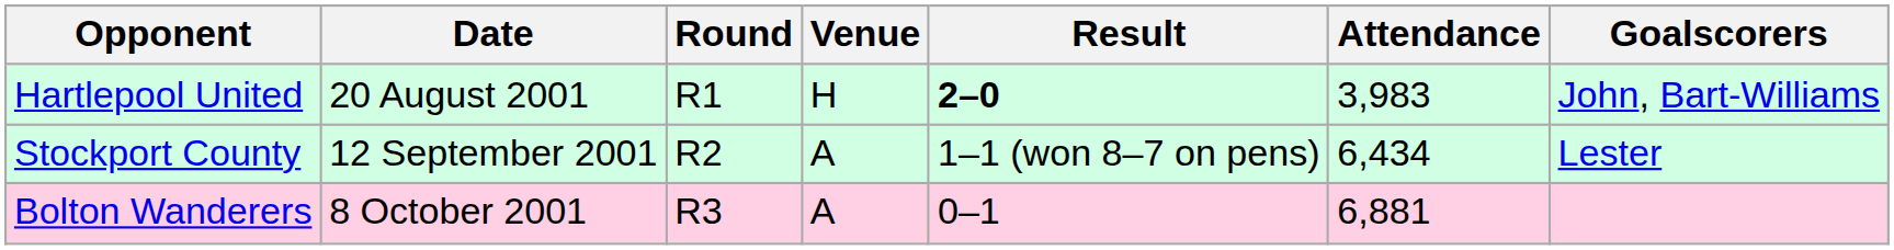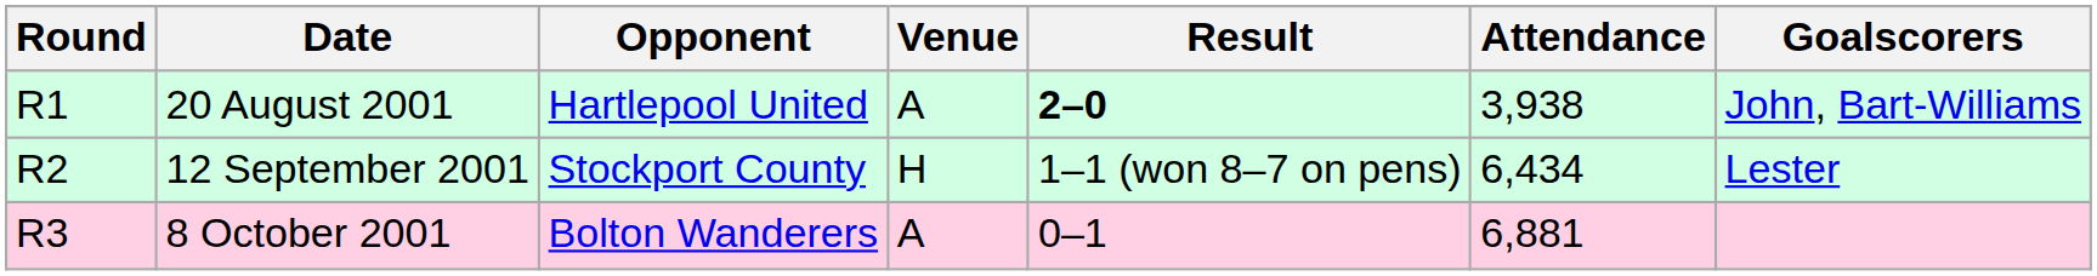 <table class="wikitable">
 <tr>
+<th>Round</th>
+<th>Date</th>
 <th>Opponent</th>
-<th>Date</th>
-<th>Round</th>
 <th>Venue</th>
 <th>Result</th>
 <th>Attendance</th>
 <th>Goalscorers</th>
 </tr>
 <tr style="background-color: #d0ffe3;">
+<td>R1</td>
+<td>20 August 2001</td>
 <td><a href='#'>Hartlepool United</a></td>
-<td>20 August 2001</td>
-<td>R1</td>
-<td>H</td>
+<td>A</td>
 <td><strong>2–0</strong></td>
-<td>3,983</td>
+<td>3,938</td>
 <td><a href='#'>John</a>, <a href='#'>Bart-Williams</a></td>
 </tr>
 <tr style="background-color: #d0ffe3;">
+<td>R2</td>
+<td>12 September 2001</td>
 <td><a href='#'>Stockport County</a></td>
-<td>12 September 2001</td>
-<td>R2</td>
-<td>A</td>
+<td>H</td>
 <td>1–1 (won 8–7 on pens)</td>
 <td>6,434</td>
 <td><a href='#'>Lester</a></td>
 </tr>
 <tr style="background-color: #ffd0e3;">
+<td>R3</td>
+<td>8 October 2001</td>
 <td><a href='#'>Bolton Wanderers</a></td>
-<td>8 October 2001</td>
-<td>R3</td>
 <td>A</td>
 <td>0–1</td>
 <td>6,881</td>
 <td></td>
 </tr>
 </table>
